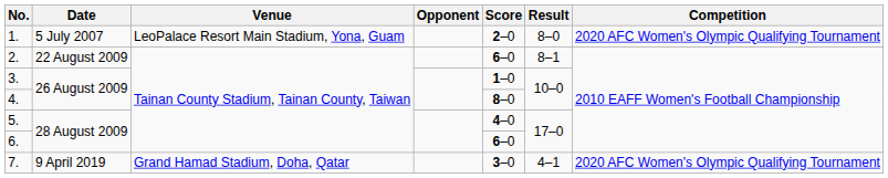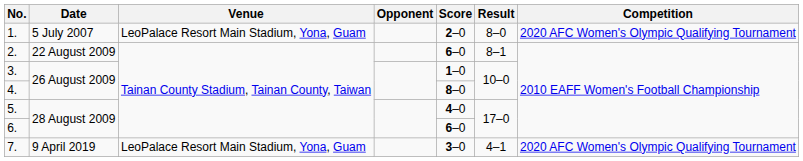 <table class="wikitable">
 <tr>
 <th>No.</th>
 <th>Date</th>
 <th>Venue</th>
 <th>Opponent</th>
 <th>Score</th>
 <th>Result</th>
 <th>Competition</th>
 </tr>
 <tr>
 <td>1.</td>
 <td>5 July 2007</td>
 <td>LeoPalace Resort Main Stadium, <a href='#'>Yona</a>, <a href='#'>Guam</a></td>
 <td></td>
 <td align=center><strong>2</strong>–0</td>
 <td align=center>8–0</td>
 <td><a href='#'>2020 AFC Women's Olympic Qualifying Tournament</a></td>
 </tr>
 <tr>
 <td>2.</td>
 <td>22 August 2009</td>
 <td rowspan=5><a href='#'>Tainan County Stadium</a>, <a href='#'>Tainan County</a>, <a href='#'>Taiwan</a></td>
 <td></td>
 <td align=center><strong>6</strong>–0</td>
 <td align=center>8–1</td>
 <td rowspan=5><a href='#'>2010 EAFF Women's Football Championship</a></td>
 </tr>
 <tr>
 <td>3.</td>
 <td rowspan=2>26 August 2009</td>
 <td rowspan=2></td>
 <td align=center><strong>1</strong>–0</td>
 <td rowspan=2 align=center>10–0</td>
 </tr>
 <tr>
 <td>4.</td>
 <td align=center><strong>8</strong>–0</td>
 </tr>
 <tr>
 <td>5.</td>
 <td rowspan=2>28 August 2009</td>
 <td rowspan=2></td>
 <td align=center><strong>4</strong>–0</td>
 <td rowspan=2 align=center>17–0</td>
 </tr>
 <tr>
 <td>6.</td>
 <td align=center><strong>6</strong>–0</td>
 </tr>
 <tr>
 <td>7.</td>
 <td>9 April 2019</td>
-<td><a href='#'>Grand Hamad Stadium</a>, <a href='#'>Doha</a>, <a href='#'>Qatar</a></td>
+<td>LeoPalace Resort Main Stadium, <a href='#'>Yona</a>, <a href='#'>Guam</a></td>
 <td></td>
 <td align=center><strong>3</strong>–0</td>
 <td align=center>4–1</td>
 <td><a href='#'>2020 AFC Women's Olympic Qualifying Tournament</a></td>
 </tr>
 </table>
